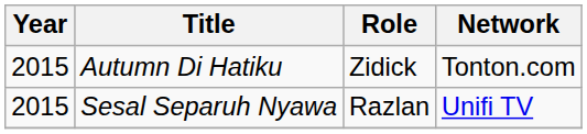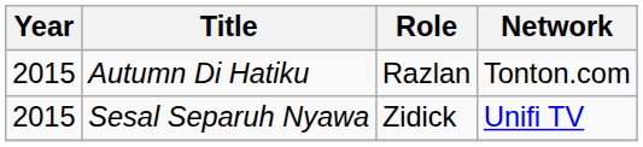 <table class="wikitable">
 <tr>
 <th>Year</th>
 <th>Title</th>
 <th>Role</th>
 <th>Network</th>
 </tr>
 <tr>
 <td>2015</td>
 <td><em>Autumn Di Hatiku</em></td>
-<td>Zidick</td>
+<td>Razlan</td>
 <td>Tonton.com</td>
 </tr>
 <tr>
 <td>2015</td>
 <td><em>Sesal Separuh Nyawa</em></td>
-<td>Razlan</td>
+<td>Zidick</td>
 <td><a href='#'>Unifi TV</a></td>
 </tr>
 <tr>
 </tr>
 </table>
